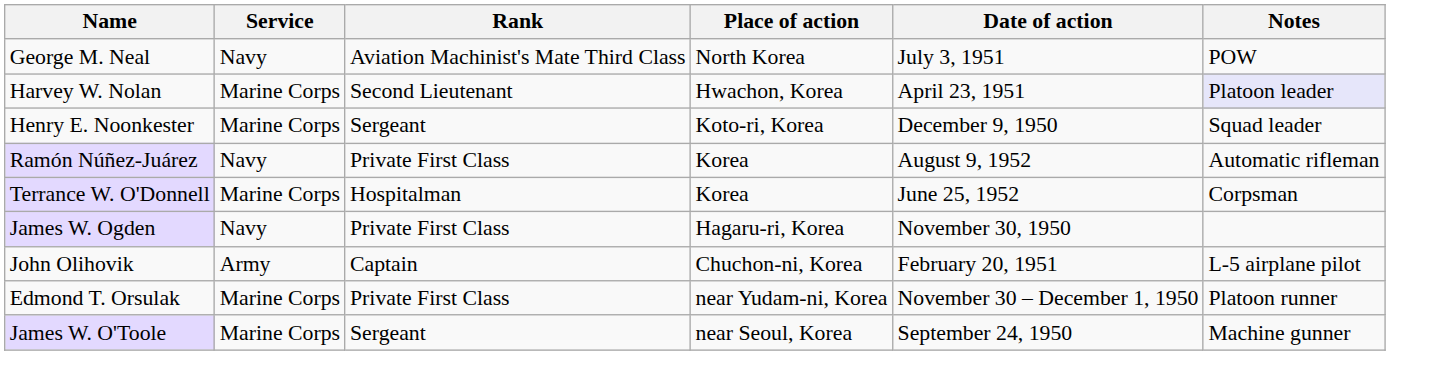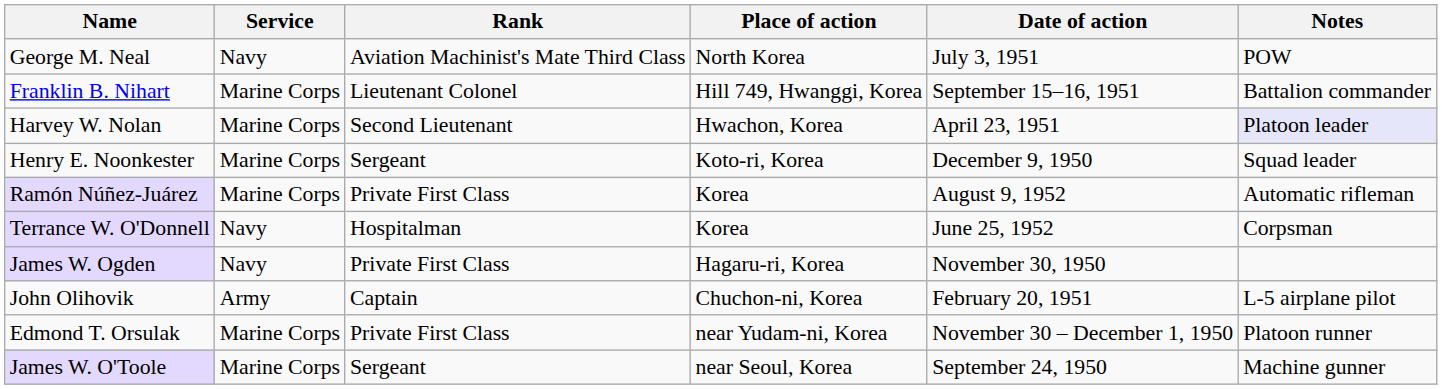 <table class="wikitable sortable">
 <tr>
 <th>Name</th>
 <th>Service</th>
 <th>Rank</th>
 <th>Place of action</th>
 <th>Date of action</th>
 <th>Notes</th>
 </tr>
 <tr>
 <td>George M. Neal</td>
 <td>Navy</td>
 <td>Aviation Machinist's Mate Third Class</td>
 <td>North Korea</td>
 <td>July 3, 1951</td>
 <td>POW</td>
+</tr>
+<tr>
+<td><a href='#'>Franklin B. Nihart</a></td>
+<td>Marine Corps</td>
+<td>Lieutenant Colonel</td>
+<td>Hill 749, Hwanggi, Korea</td>
+<td>September 15–16, 1951</td>
+<td>Battalion commander</td>
 </tr>
 <tr>
 <td>Harvey W. Nolan</td>
 <td>Marine Corps</td>
 <td>Second Lieutenant</td>
 <td>Hwachon, Korea</td>
 <td>April 23, 1951</td>
 <td style="background: lavender;">Platoon leader</td>
 </tr>
 <tr>
 <td>Henry E. Noonkester</td>
 <td>Marine Corps</td>
 <td>Sergeant</td>
 <td>Koto-ri, Korea</td>
 <td>December 9, 1950</td>
 <td>Squad leader</td>
 </tr>
 <tr>
 <td style="background:#e3d9ff;">Ramón Núñez-Juárez</td>
-<td>Navy</td>
+<td>Marine Corps</td>
 <td>Private First Class</td>
 <td>Korea</td>
 <td>August 9, 1952</td>
 <td>Automatic rifleman</td>
 </tr>
 <tr>
 <td style="background:#e3d9ff;">Terrance W. O'Donnell</td>
-<td>Marine Corps</td>
+<td>Navy</td>
 <td>Hospitalman</td>
 <td>Korea</td>
 <td>June 25, 1952</td>
 <td>Corpsman</td>
 </tr>
 <tr>
 <td style="background:#e3d9ff;">James W. Ogden</td>
 <td>Navy</td>
 <td>Private First Class</td>
 <td>Hagaru-ri, Korea</td>
 <td>November 30, 1950</td>
 <td></td>
 </tr>
 <tr>
 <td>John Olihovik</td>
 <td>Army</td>
 <td>Captain</td>
 <td>Chuchon-ni, Korea</td>
 <td>February 20, 1951</td>
 <td>L-5 airplane pilot</td>
 </tr>
 <tr>
 <td>Edmond T. Orsulak</td>
 <td>Marine Corps</td>
 <td>Private First Class</td>
 <td>near Yudam-ni, Korea</td>
 <td>November 30 – December 1, 1950</td>
 <td>Platoon runner</td>
 </tr>
 <tr>
 <td style="background:#e3d9ff;">James W. O'Toole</td>
 <td>Marine Corps</td>
 <td>Sergeant</td>
 <td>near Seoul, Korea</td>
 <td>September 24, 1950</td>
 <td>Machine gunner</td>
 </tr>
 </table>
